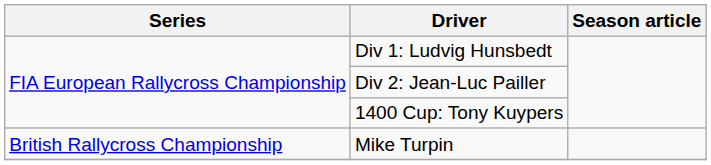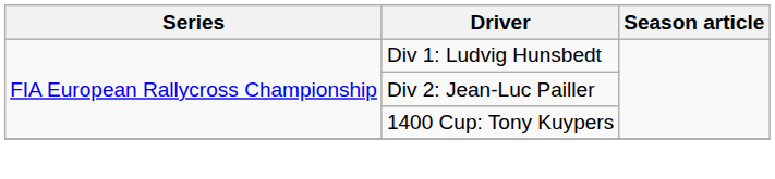 <table class="wikitable" style="font-size: 87%;">
 <tr>
 <th>Series</th>
 <th>Driver</th>
 <th>Season article</th>
 </tr>
 <tr>
 <td rowspan=3><a href='#'>FIA European Rallycross Championship</a></td>
 <td>Div 1:  Ludvig Hunsbedt</td>
 <td rowspan=3></td>
 </tr>
 <tr>
 <td>Div 2:  Jean-Luc Pailler</td>
 </tr>
 <tr>
 <td>1400 Cup:  Tony Kuypers</td>
 </tr>
 <tr>
-<td><a href='#'>British Rallycross Championship</a></td>
-<td> Mike Turpin</td>
-<td></td>
-</tr>
-<tr>
 </tr>
 </table>
